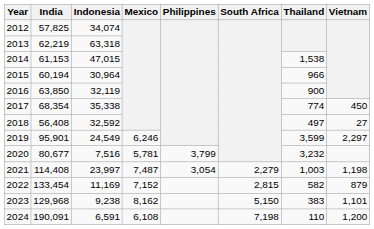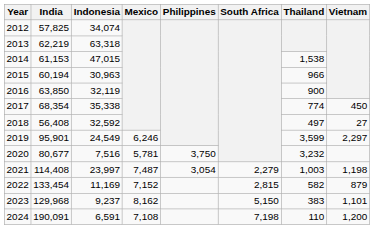 <table class="wikitable" style="text-align: right;">
 <tr>
 <th>Year</th>
 <th>India</th>
 <th>Indonesia</th>
 <th>Mexico</th>
 <th>Philippines</th>
 <th>South Africa</th>
 <th>Thailand</th>
 <th>Vietnam</th>
 </tr>
 <tr>
 <td>2012</td>
 <td>57,825</td>
 <td>34,074</td>
 <th rowspan="7"></th>
 <th rowspan="8"></th>
 <th rowspan="9"></th>
 <th rowspan="2"></th>
 <th rowspan="5"></th>
 </tr>
 <tr>
 <td>2013</td>
 <td>62,219</td>
 <td>63,318</td>
 </tr>
 <tr>
 <td>2014</td>
 <td>61,153</td>
 <td>47,015</td>
 <td>1,538</td>
 </tr>
 <tr>
 <td>2015</td>
 <td>60,194</td>
-<td>30,964</td>
+<td>30,963</td>
 <td>966</td>
 </tr>
 <tr>
 <td>2016</td>
 <td>63,850</td>
 <td>32,119</td>
 <td>900</td>
 </tr>
 <tr>
 <td>2017</td>
 <td>68,354</td>
 <td>35,338</td>
 <td>774</td>
 <td>450</td>
 </tr>
 <tr>
 <td>2018</td>
 <td>56,408</td>
 <td>32,592</td>
 <td>497</td>
 <td>27</td>
 </tr>
 <tr>
 <td>2019</td>
 <td>95,901</td>
 <td>24,549</td>
 <td>6,246</td>
 <td>3,599</td>
 <td>2,297</td>
 </tr>
 <tr>
 <td>2020</td>
 <td>80,677</td>
 <td>7,516</td>
 <td>5,781</td>
-<td>3,799</td>
+<td>3,750</td>
 <td>3,232</td>
 <td></td>
 </tr>
 <tr>
 <td>2021</td>
 <td>114,408</td>
 <td>23,997</td>
 <td>7,487</td>
 <td>3,054</td>
 <td>2,279</td>
 <td>1,003</td>
 <td>1,198</td>
 </tr>
 <tr>
 <td>2022</td>
 <td>133,454</td>
 <td>11,169</td>
 <td>7,152</td>
 <td></td>
 <td>2,815</td>
 <td>582</td>
 <td>879</td>
 </tr>
 <tr>
 <td>2023</td>
 <td>129,968</td>
-<td>9,238</td>
+<td>9,237</td>
 <td>8,162</td>
 <td></td>
 <td>5,150</td>
 <td>383</td>
 <td>1,101</td>
 </tr>
 <tr>
 <td>2024</td>
 <td>190,091</td>
 <td>6,591</td>
-<td>6,108</td>
+<td>7,108</td>
 <td></td>
 <td>7,198</td>
 <td>110</td>
 <td>1,200</td>
 </tr>
 </table>
